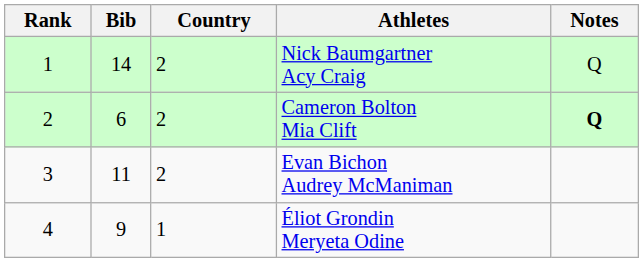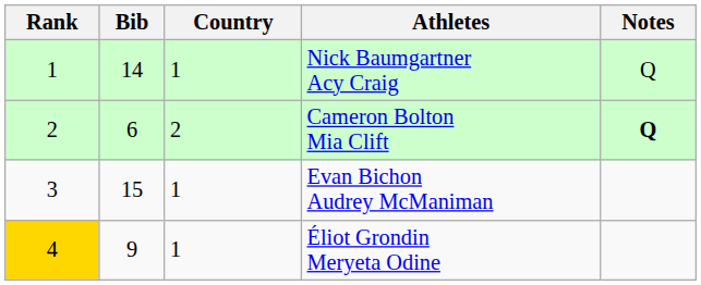 <table class="wikitable" style="text-align:center; width:500px">
 <tr>
 <th>Rank</th>
 <th>Bib</th>
 <th>Country</th>
 <th>Athletes</th>
 <th>Notes</th>
 </tr>
 <tr bgcolor=ccffcc>
 <td>1</td>
 <td>14</td>
-<td align=left> 2</td>
+<td align=left> 1</td>
 <td align=left><a href='#'>Nick Baumgartner</a><br><a href='#'>Acy Craig</a></td>
 <td>Q</td>
 </tr>
 <tr bgcolor=ccffcc>
 <td>2</td>
 <td>6</td>
 <td align=left> 2</td>
 <td align=left><a href='#'>Cameron Bolton</a><br><a href='#'>Mia Clift</a></td>
 <td><strong>Q</strong></td>
 </tr>
 <tr>
 <td>3</td>
-<td>11</td>
-<td align=left> 2</td>
+<td>15</td>
+<td align=left> 1</td>
 <td align=left><a href='#'>Evan Bichon</a><br><a href='#'>Audrey McManiman</a></td>
 <td></td>
 </tr>
 <tr>
-<td>4</td>
+<td style="background: gold;">4</td>
 <td>9</td>
 <td align=left> 1</td>
 <td align=left><a href='#'>Éliot Grondin</a><br><a href='#'>Meryeta Odine</a></td>
 <td></td>
 </tr>
 </table>
